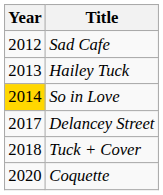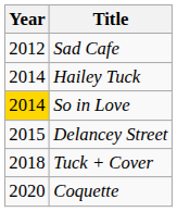 <table class="wikitable">
 <tr>
 <th>Year</th>
 <th>Title</th>
 </tr>
 <tr>
 <td>2012</td>
 <td><em>Sad Cafe</em></td>
 </tr>
 <tr>
-<td>2013</td>
+<td>2014</td>
 <td><em>Hailey Tuck</em></td>
 </tr>
 <tr>
 <td style="background: gold;">2014</td>
 <td><em>So in Love</em></td>
 </tr>
 <tr>
-<td>2017</td>
+<td>2015</td>
 <td><em>Delancey Street</em></td>
 </tr>
 <tr>
 <td>2018</td>
 <td><em>Tuck + Cover</em></td>
 </tr>
 <tr>
 <td>2020</td>
 <td><em>Coquette</em></td>
 </tr>
 </table>
